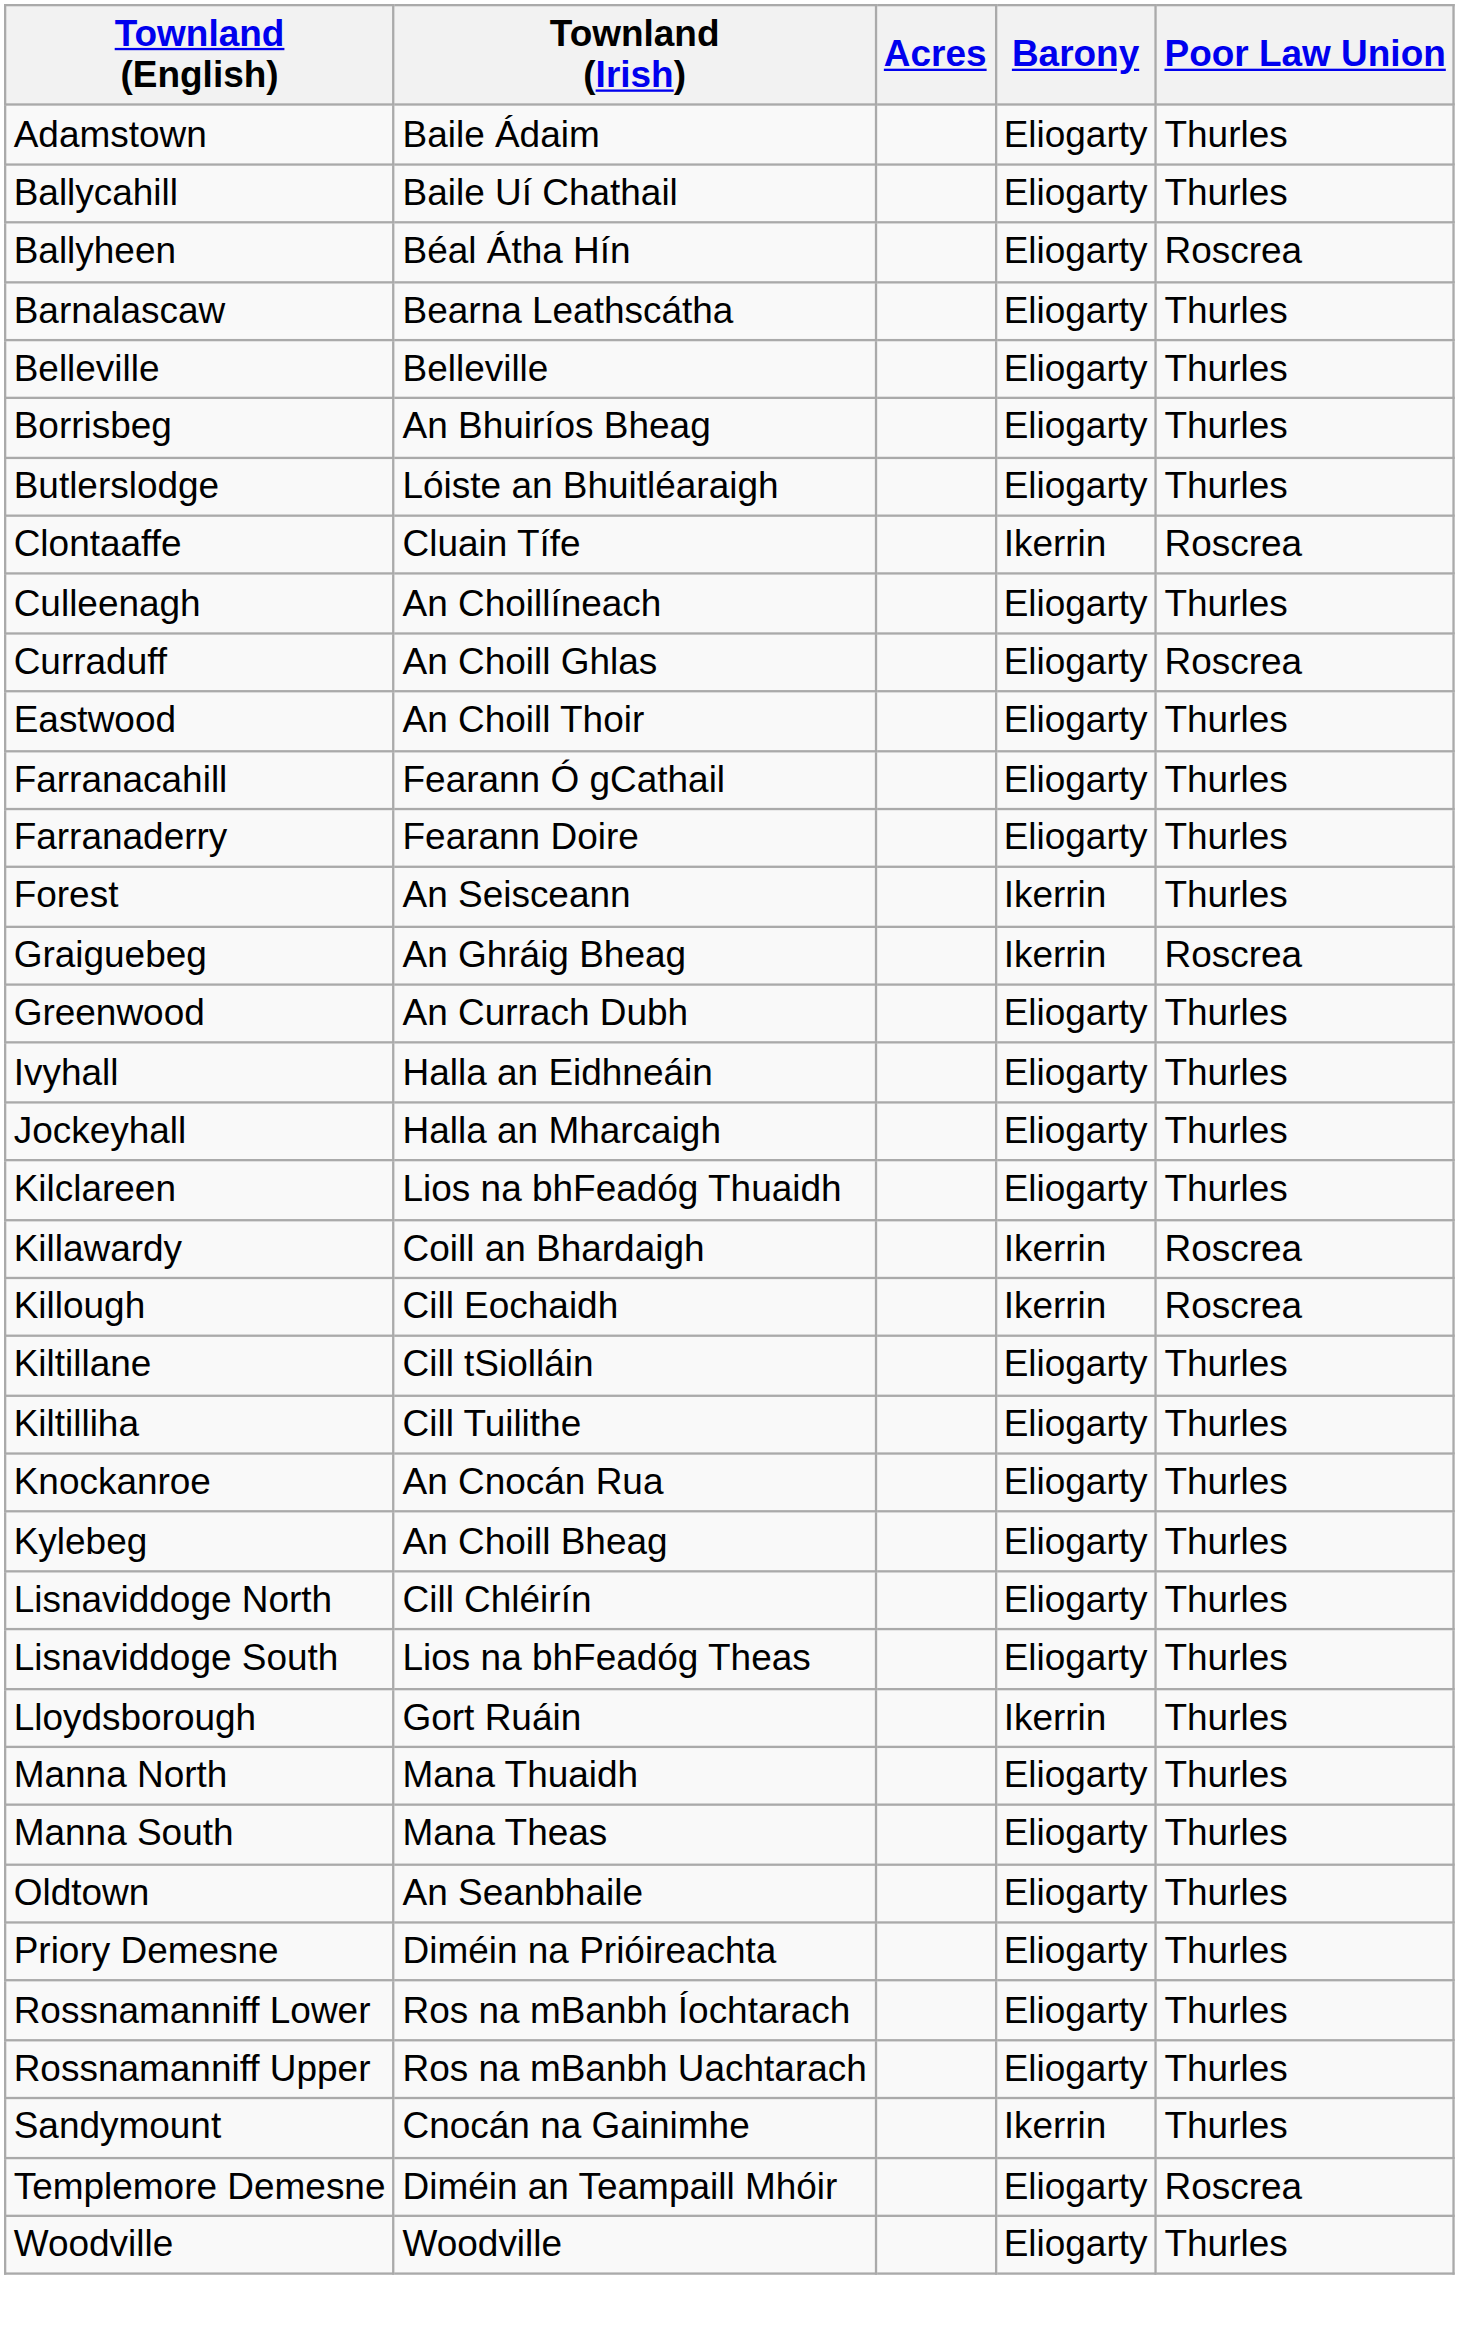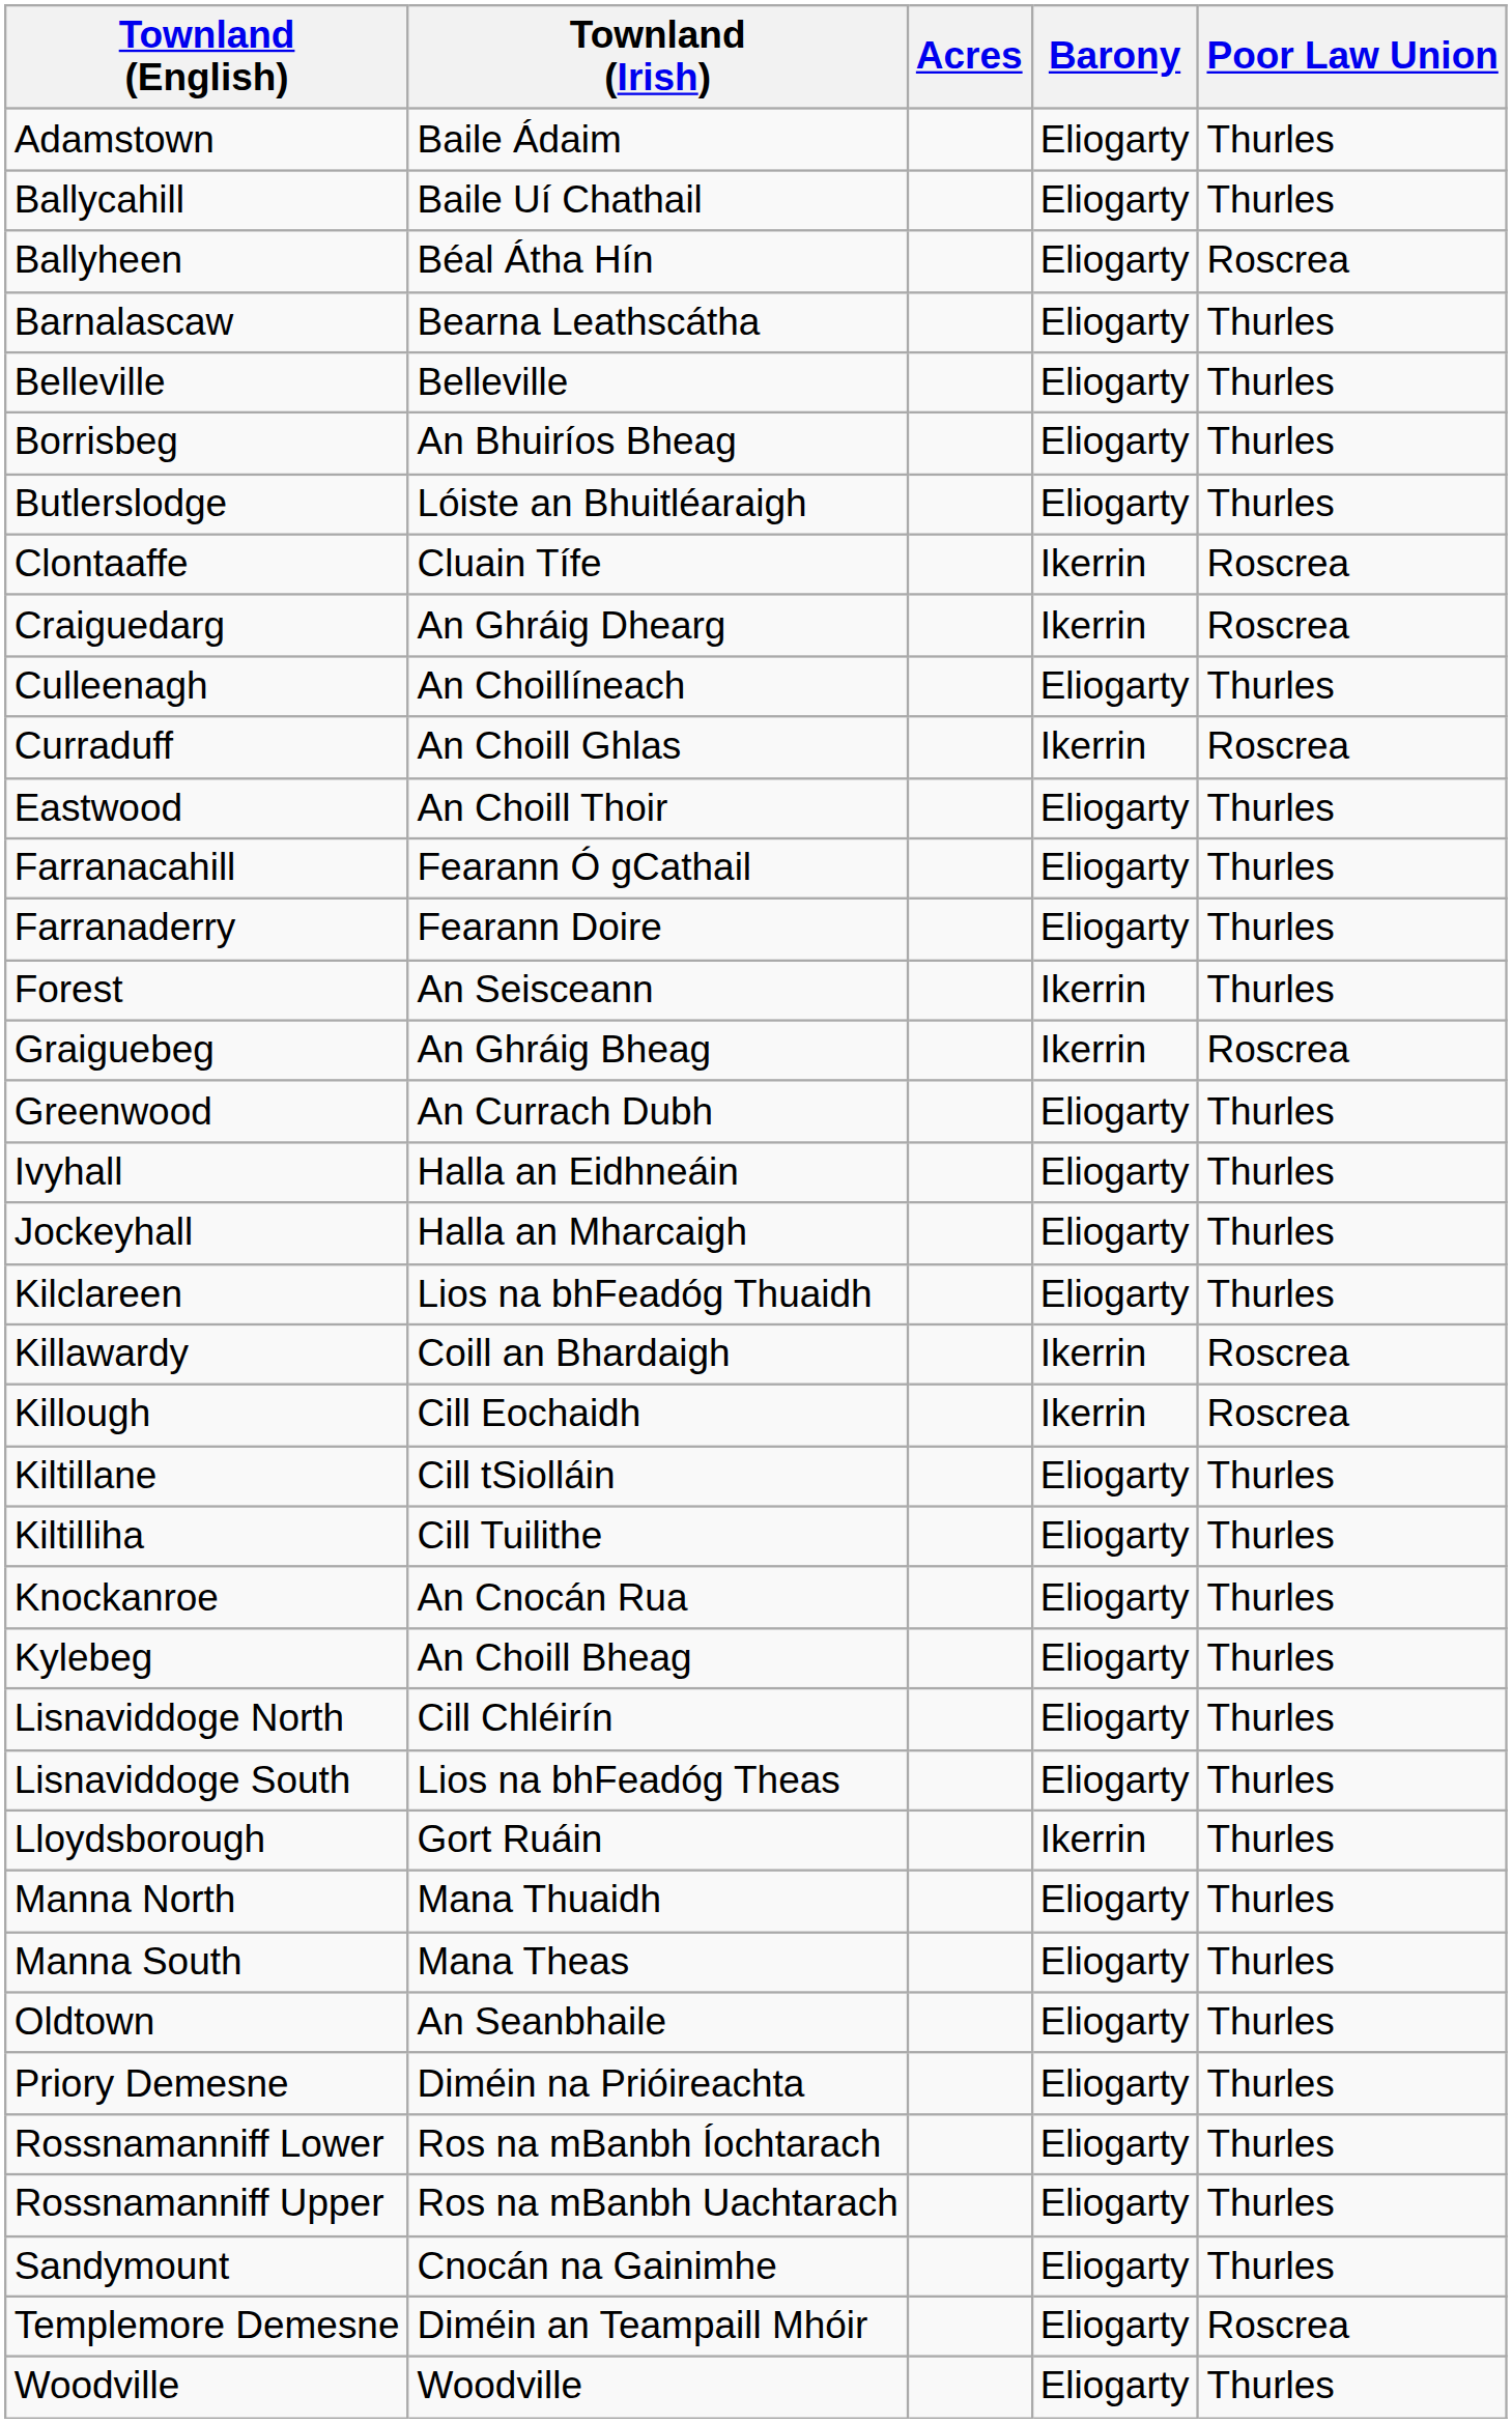 <table class="wikitable sortable" style="border:1px;">
 <tr>
 <th><a href='#'>Townland</a><br>(English)</th>
 <th>Townland<br>(<a href='#'>Irish</a>)</th>
 <th><a href='#'>Acres</a></th>
 <th><a href='#'>Barony</a></th>
 <th><a href='#'>Poor Law Union</a></th>
 </tr>
 <tr>
 <td>Adamstown</td>
 <td>Baile Ádaim</td>
 <td style="text-align:right;"></td>
 <td>Eliogarty</td>
 <td>Thurles</td>
 </tr>
 <tr>
 <td>Ballycahill</td>
 <td>Baile Uí Chathail</td>
 <td style="text-align:right;"></td>
 <td>Eliogarty</td>
 <td>Thurles</td>
 </tr>
 <tr>
 <td>Ballyheen</td>
 <td>Béal Átha Hín</td>
 <td style="text-align:right;"></td>
 <td>Eliogarty</td>
 <td>Roscrea</td>
 </tr>
 <tr>
 <td>Barnalascaw</td>
 <td>Bearna Leathscátha</td>
 <td style="text-align:right;"></td>
 <td>Eliogarty</td>
 <td>Thurles</td>
 </tr>
 <tr>
 <td>Belleville</td>
 <td>Belleville</td>
 <td style="text-align:right;"></td>
 <td>Eliogarty</td>
 <td>Thurles</td>
 </tr>
 <tr>
 <td>Borrisbeg</td>
 <td>An Bhuiríos Bheag</td>
 <td style="text-align:right;"></td>
 <td>Eliogarty</td>
 <td>Thurles</td>
 </tr>
 <tr>
 <td>Butlerslodge</td>
 <td>Lóiste an Bhuitléaraigh</td>
 <td style="text-align:right;"></td>
 <td>Eliogarty</td>
 <td>Thurles</td>
 </tr>
 <tr>
 <td>Clontaaffe</td>
 <td>Cluain Tífe</td>
 <td style="text-align:right;"></td>
 <td>Ikerrin</td>
 <td>Roscrea</td>
 </tr>
 <tr>
+<td>Craiguedarg</td>
+<td>An Ghráig Dhearg</td>
+<td style="text-align:right;"></td>
+<td>Ikerrin</td>
+<td>Roscrea</td>
+</tr>
+<tr>
 <td>Culleenagh</td>
 <td>An Choillíneach</td>
 <td style="text-align:right;"></td>
 <td>Eliogarty</td>
 <td>Thurles</td>
 </tr>
 <tr>
 <td>Curraduff</td>
 <td>An Choill Ghlas</td>
 <td style="text-align:right;"></td>
-<td>Eliogarty</td>
+<td>Ikerrin</td>
 <td>Roscrea</td>
 </tr>
 <tr>
 <td>Eastwood</td>
 <td>An Choill Thoir</td>
 <td style="text-align:right;"></td>
 <td>Eliogarty</td>
 <td>Thurles</td>
 </tr>
 <tr>
 <td>Farranacahill</td>
 <td>Fearann Ó gCathail</td>
 <td style="text-align:right;"></td>
 <td>Eliogarty</td>
 <td>Thurles</td>
 </tr>
 <tr>
 <td>Farranaderry</td>
 <td>Fearann Doire</td>
 <td style="text-align:right;"></td>
 <td>Eliogarty</td>
 <td>Thurles</td>
 </tr>
 <tr>
 <td>Forest</td>
 <td>An Seisceann</td>
 <td style="text-align:right;"></td>
 <td>Ikerrin</td>
 <td>Thurles</td>
 </tr>
 <tr>
 <td>Graiguebeg</td>
 <td>An Ghráig Bheag</td>
 <td style="text-align:right;"></td>
 <td>Ikerrin</td>
 <td>Roscrea</td>
 </tr>
 <tr>
 <td>Greenwood</td>
 <td>An Currach Dubh</td>
 <td style="text-align:right;"></td>
 <td>Eliogarty</td>
 <td>Thurles</td>
 </tr>
 <tr>
 <td>Ivyhall</td>
 <td>Halla an Eidhneáin</td>
 <td style="text-align:right;"></td>
 <td>Eliogarty</td>
 <td>Thurles</td>
 </tr>
 <tr>
 <td>Jockeyhall</td>
 <td>Halla an Mharcaigh</td>
 <td style="text-align:right;"></td>
 <td>Eliogarty</td>
 <td>Thurles</td>
 </tr>
 <tr>
 <td>Kilclareen</td>
 <td>Lios na bhFeadóg Thuaidh</td>
 <td style="text-align:right;"></td>
 <td>Eliogarty</td>
 <td>Thurles</td>
 </tr>
 <tr>
 <td>Killawardy</td>
 <td>Coill an Bhardaigh</td>
 <td style="text-align:right;"></td>
 <td>Ikerrin</td>
 <td>Roscrea</td>
 </tr>
 <tr>
 <td>Killough</td>
 <td>Cill Eochaidh</td>
 <td style="text-align:right;"></td>
 <td>Ikerrin</td>
 <td>Roscrea</td>
 </tr>
 <tr>
 <td>Kiltillane</td>
 <td>Cill tSiolláin</td>
 <td style="text-align:right;"></td>
 <td>Eliogarty</td>
 <td>Thurles</td>
 </tr>
 <tr>
 <td>Kiltilliha</td>
 <td>Cill Tuilithe</td>
 <td style="text-align:right;"></td>
 <td>Eliogarty</td>
 <td>Thurles</td>
 </tr>
 <tr>
 <td>Knockanroe</td>
 <td>An Cnocán Rua</td>
 <td style="text-align:right;"></td>
 <td>Eliogarty</td>
 <td>Thurles</td>
 </tr>
 <tr>
 <td>Kylebeg</td>
 <td>An Choill Bheag</td>
 <td style="text-align:right;"></td>
 <td>Eliogarty</td>
 <td>Thurles</td>
 </tr>
 <tr>
 <td>Lisnaviddoge North</td>
 <td>Cill Chléirín</td>
 <td style="text-align:right;"></td>
 <td>Eliogarty</td>
 <td>Thurles</td>
 </tr>
 <tr>
 <td>Lisnaviddoge South</td>
 <td>Lios na bhFeadóg Theas</td>
 <td style="text-align:right;"></td>
 <td>Eliogarty</td>
 <td>Thurles</td>
 </tr>
 <tr>
 <td>Lloydsborough</td>
 <td>Gort Ruáin</td>
 <td style="text-align:right;"></td>
 <td>Ikerrin</td>
 <td>Thurles</td>
 </tr>
 <tr>
 <td>Manna North</td>
 <td>Mana Thuaidh</td>
 <td style="text-align:right;"></td>
 <td>Eliogarty</td>
 <td>Thurles</td>
 </tr>
 <tr>
 <td>Manna South</td>
 <td>Mana Theas</td>
 <td style="text-align:right;"></td>
 <td>Eliogarty</td>
 <td>Thurles</td>
 </tr>
 <tr>
 <td>Oldtown</td>
 <td>An Seanbhaile</td>
 <td style="text-align:right;"></td>
 <td>Eliogarty</td>
 <td>Thurles</td>
 </tr>
 <tr>
 <td>Priory Demesne</td>
 <td>Diméin na Prióireachta</td>
 <td style="text-align:right;"></td>
 <td>Eliogarty</td>
 <td>Thurles</td>
 </tr>
 <tr>
 <td>Rossnamanniff Lower</td>
 <td>Ros na mBanbh Íochtarach</td>
 <td style="text-align:right;"></td>
 <td>Eliogarty</td>
 <td>Thurles</td>
 </tr>
 <tr>
 <td>Rossnamanniff Upper</td>
 <td>Ros na mBanbh Uachtarach</td>
 <td style="text-align:right;"></td>
 <td>Eliogarty</td>
 <td>Thurles</td>
 </tr>
 <tr>
 <td>Sandymount</td>
 <td>Cnocán na Gainimhe</td>
 <td style="text-align:right;"></td>
-<td>Ikerrin</td>
+<td>Eliogarty</td>
 <td>Thurles</td>
 </tr>
 <tr>
 <td>Templemore Demesne</td>
 <td>Diméin an Teampaill Mhóir</td>
 <td style="text-align:right;"></td>
 <td>Eliogarty</td>
 <td>Roscrea</td>
 </tr>
 <tr>
 <td>Woodville</td>
 <td>Woodville</td>
 <td style="text-align:right;"></td>
 <td>Eliogarty</td>
 <td>Thurles</td>
 </tr>
 </table>
